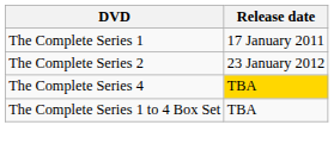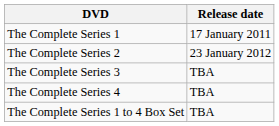 <table class="wikitable">
 <tr>
 <th>DVD</th>
 <th>Release date</th>
 </tr>
 <tr>
 <td>The Complete Series 1</td>
 <td>17 January 2011</td>
 </tr>
 <tr>
 <td>The Complete Series 2</td>
 <td>23 January 2012</td>
 </tr>
 <tr>
+<td>The Complete Series 3</td>
+<td>TBA</td>
+</tr>
+<tr>
 <td>The Complete Series 4</td>
-<td style="background: gold;">TBA</td>
+<td>TBA</td>
 </tr>
 <tr>
 <td>The Complete Series 1 to 4 Box Set</td>
 <td>TBA</td>
 </tr>
 </table>
